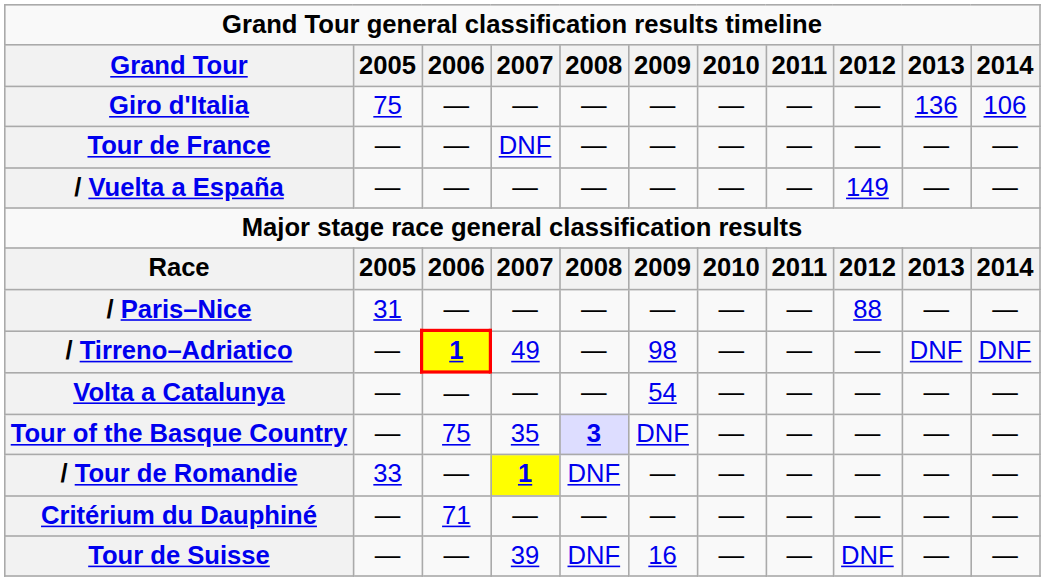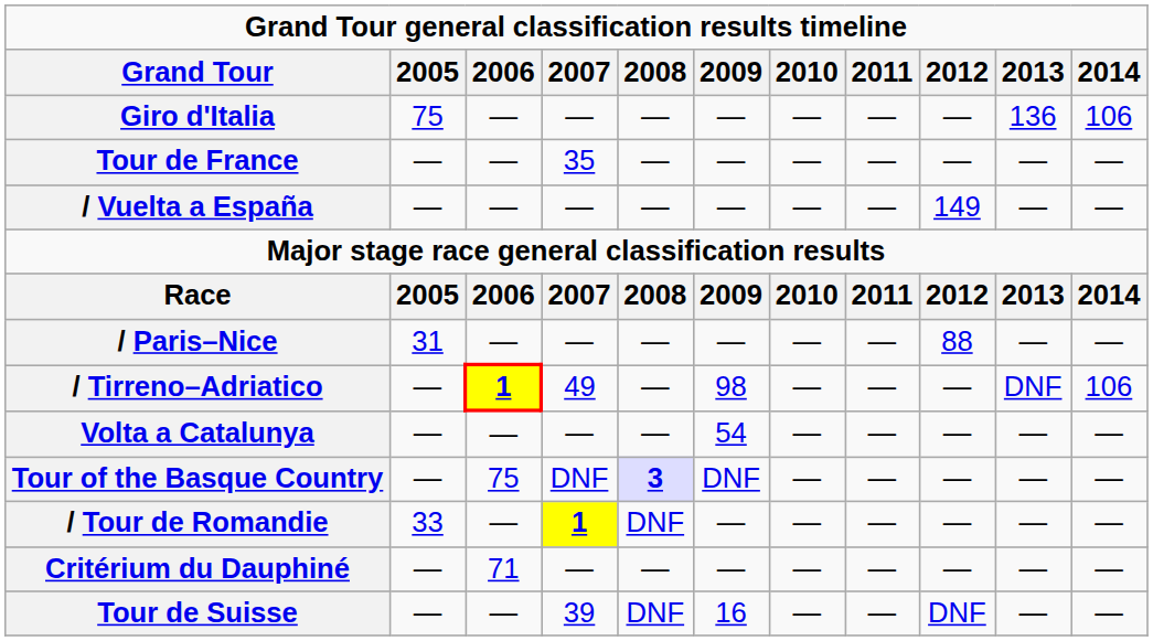 <table class="wikitable plainrowheaders">
 <tr>
 <td colspan=11 align="center"><strong>Grand Tour general classification results timeline</strong></td>
 </tr>
 <tr>
 <th scope="col"><a href='#'>Grand Tour</a></th>
 <th scope="col">2005</th>
 <th scope="col">2006</th>
 <th scope="col">2007</th>
 <th scope="col">2008</th>
 <th scope="col">2009</th>
 <th scope="col">2010</th>
 <th scope="col">2011</th>
 <th scope="col">2012</th>
 <th scope="col">2013</th>
 <th scope="col">2014</th>
 </tr>
 <tr style="text-align:center;">
 <th scope="row"> <a href='#'>Giro d'Italia</a></th>
 <td><a href='#'>75</a></td>
 <td>—</td>
 <td>—</td>
 <td>—</td>
 <td>—</td>
 <td>—</td>
 <td>—</td>
 <td>—</td>
 <td><a href='#'>136</a></td>
 <td><a href='#'>106</a></td>
 </tr>
 <tr style="text-align:center;">
 <th scope="row"> <a href='#'>Tour de France</a></th>
 <td>—</td>
 <td>—</td>
-<td><a href='#'>DNF</a></td>
+<td><a href='#'>35</a></td>
 <td>—</td>
 <td>—</td>
 <td>—</td>
 <td>—</td>
 <td>—</td>
 <td>—</td>
 <td>—</td>
 </tr>
 <tr style="text-align:center;">
 <th scope="row">/ <a href='#'>Vuelta a España</a></th>
 <td>—</td>
 <td>—</td>
 <td>—</td>
 <td>—</td>
 <td>—</td>
 <td>—</td>
 <td>—</td>
 <td><a href='#'>149</a></td>
 <td>—</td>
 <td>—</td>
 </tr>
 <tr>
 <td colspan=11 align="center"><strong>Major stage race general classification results</strong></td>
 </tr>
 <tr>
 <th>Race</th>
 <th scope="col">2005</th>
 <th scope="col">2006</th>
 <th scope="col">2007</th>
 <th scope="col">2008</th>
 <th scope="col">2009</th>
 <th scope="col">2010</th>
 <th scope="col">2011</th>
 <th scope="col">2012</th>
 <th scope="col">2013</th>
 <th scope="col">2014</th>
 </tr>
 <tr style="text-align:center;">
 <th scope="row">/ <a href='#'>Paris–Nice</a></th>
 <td><a href='#'>31</a></td>
 <td>—</td>
 <td>—</td>
 <td>—</td>
 <td>—</td>
 <td>—</td>
 <td>—</td>
 <td><a href='#'>88</a></td>
 <td>—</td>
 <td>—</td>
 </tr>
 <tr style="text-align:center;">
 <th scope="row">/ <a href='#'>Tirreno–Adriatico</a></th>
 <td>—</td>
 <td style="background:yellow; border:2px solid red;"><a href='#'><strong>1</strong></a></td>
 <td><a href='#'>49</a></td>
 <td>—</td>
 <td><a href='#'>98</a></td>
 <td>—</td>
 <td>—</td>
 <td>—</td>
 <td><a href='#'>DNF</a></td>
-<td><a href='#'>DNF</a></td>
+<td><a href='#'>106</a></td>
 </tr>
 <tr style="text-align:center;">
 <th scope="row"> <a href='#'>Volta a Catalunya</a></th>
 <td>—</td>
 <td>—</td>
 <td>—</td>
 <td>—</td>
 <td><a href='#'>54</a></td>
 <td>—</td>
 <td>—</td>
 <td>—</td>
 <td>—</td>
 <td>—</td>
 </tr>
 <tr style="text-align:center;">
 <th scope="row"> <a href='#'>Tour of the Basque Country</a></th>
 <td>—</td>
 <td><a href='#'>75</a></td>
-<td><a href='#'>35</a></td>
+<td><a href='#'>DNF</a></td>
 <td style="background:#ddf;"><a href='#'><strong>3</strong></a></td>
 <td><a href='#'>DNF</a></td>
 <td>—</td>
 <td>—</td>
 <td>—</td>
 <td>—</td>
 <td>—</td>
 </tr>
 <tr style="text-align:center;">
 <th scope="row">/ <a href='#'>Tour de Romandie</a></th>
 <td><a href='#'>33</a></td>
 <td>—</td>
 <td style="background:yellow;"><a href='#'><strong>1</strong></a></td>
 <td><a href='#'>DNF</a></td>
 <td>—</td>
 <td>—</td>
 <td>—</td>
 <td>—</td>
 <td>—</td>
 <td>—</td>
 </tr>
 <tr style="text-align:center;">
 <th scope="row"> <a href='#'>Critérium du Dauphiné</a></th>
 <td>—</td>
 <td><a href='#'>71</a></td>
 <td>—</td>
 <td>—</td>
 <td>—</td>
 <td>—</td>
 <td>—</td>
 <td>—</td>
 <td>—</td>
 <td>—</td>
 </tr>
 <tr style="text-align:center;">
 <th scope="row"> <a href='#'>Tour de Suisse</a></th>
 <td>—</td>
 <td>—</td>
 <td><a href='#'>39</a></td>
 <td><a href='#'>DNF</a></td>
 <td><a href='#'>16</a></td>
 <td>—</td>
 <td>—</td>
 <td><a href='#'>DNF</a></td>
 <td>—</td>
 <td>—</td>
 </tr>
 </table>
